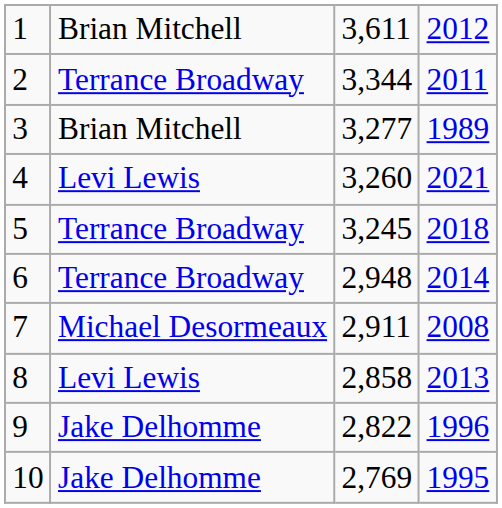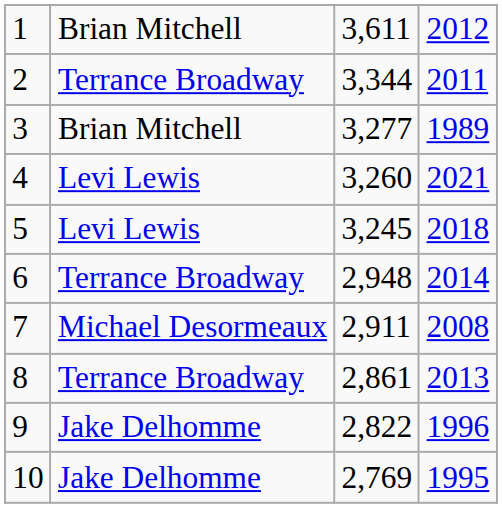 <table class="wikitable">
 <tr>
 </tr>
 <tr>
 <td>1</td>
 <td>Brian Mitchell</td>
 <td><abbr>3,611</abbr></td>
 <td><a href='#'>2012</a></td>
 </tr>
 <tr>
 <td>2</td>
 <td><a href='#'>Terrance Broadway</a></td>
 <td><abbr>3,344</abbr></td>
 <td><a href='#'>2011</a></td>
 </tr>
 <tr>
 <td>3</td>
 <td>Brian Mitchell</td>
 <td><abbr>3,277</abbr></td>
 <td><a href='#'>1989</a></td>
 </tr>
 <tr>
 <td>4</td>
 <td><a href='#'>Levi Lewis</a></td>
 <td><abbr>3,260</abbr></td>
 <td><a href='#'>2021</a></td>
 </tr>
 <tr>
 <td>5</td>
-<td><a href='#'>Terrance Broadway</a></td>
+<td><a href='#'>Levi Lewis</a></td>
 <td><abbr>3,245</abbr></td>
 <td><a href='#'>2018</a></td>
 </tr>
 <tr>
 <td>6</td>
 <td><a href='#'>Terrance Broadway</a></td>
 <td><abbr>2,948</abbr></td>
 <td><a href='#'>2014</a></td>
 </tr>
 <tr>
 <td>7</td>
 <td><a href='#'>Michael Desormeaux</a></td>
 <td><abbr>2,911</abbr></td>
 <td><a href='#'>2008</a></td>
 </tr>
 <tr>
 <td>8</td>
-<td><a href='#'>Levi Lewis</a></td>
-<td><abbr>2,858</abbr></td>
+<td><a href='#'>Terrance Broadway</a></td>
+<td><abbr>2,861</abbr></td>
 <td><a href='#'>2013</a></td>
 </tr>
 <tr>
 <td>9</td>
 <td><a href='#'>Jake Delhomme</a></td>
 <td><abbr>2,822</abbr></td>
 <td><a href='#'>1996</a></td>
 </tr>
 <tr>
 <td>10</td>
 <td><a href='#'>Jake Delhomme</a></td>
 <td><abbr>2,769</abbr></td>
 <td><a href='#'>1995</a></td>
 </tr>
 </table>
